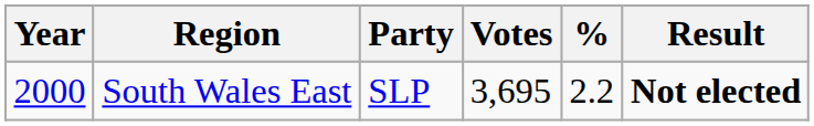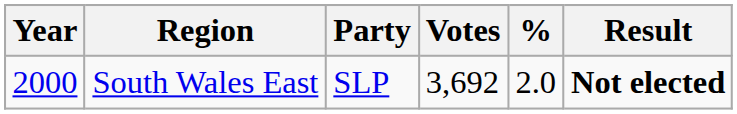 <table class="wikitable">
 <tr>
 <th>Year</th>
 <th>Region</th>
 <th>Party</th>
 <th>Votes</th>
 <th>%</th>
 <th>Result</th>
 </tr>
 <tr>
 <td><a href='#'>2000</a></td>
 <td><a href='#'>South Wales East</a></td>
 <td><a href='#'>SLP</a></td>
-<td>3,695</td>
-<td>2.2</td>
+<td>3,692</td>
+<td>2.0</td>
 <td><strong>Not elected</strong></td>
 </tr>
 </table>
